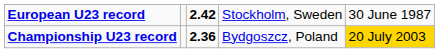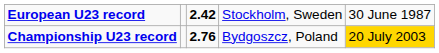 <table class="wikitable">
 <tr>
 <td><strong><a href='#'>European U23 record</a></strong></td>
 <td></td>
 <td><strong>2.42</strong></td>
 <td><a href='#'>Stockholm</a>, Sweden</td>
 <td>30 June 1987</td>
 </tr>
 <tr>
 <td><strong><a href='#'>Championship U23 record</a></strong></td>
 <td></td>
-<td><strong>2.36</strong></td>
+<td><strong>2.76</strong></td>
 <td><a href='#'>Bydgoszcz</a>, Poland</td>
 <td style="background: gold;">20 July 2003</td>
 </tr>
 </table>
